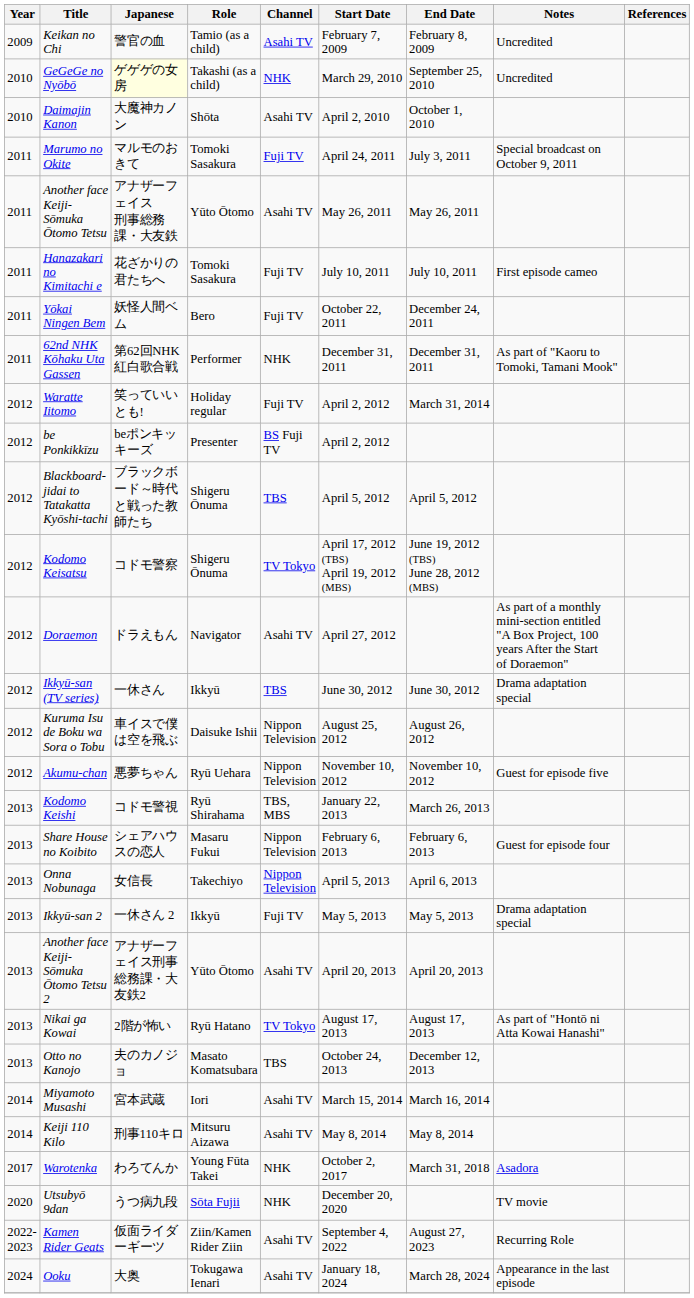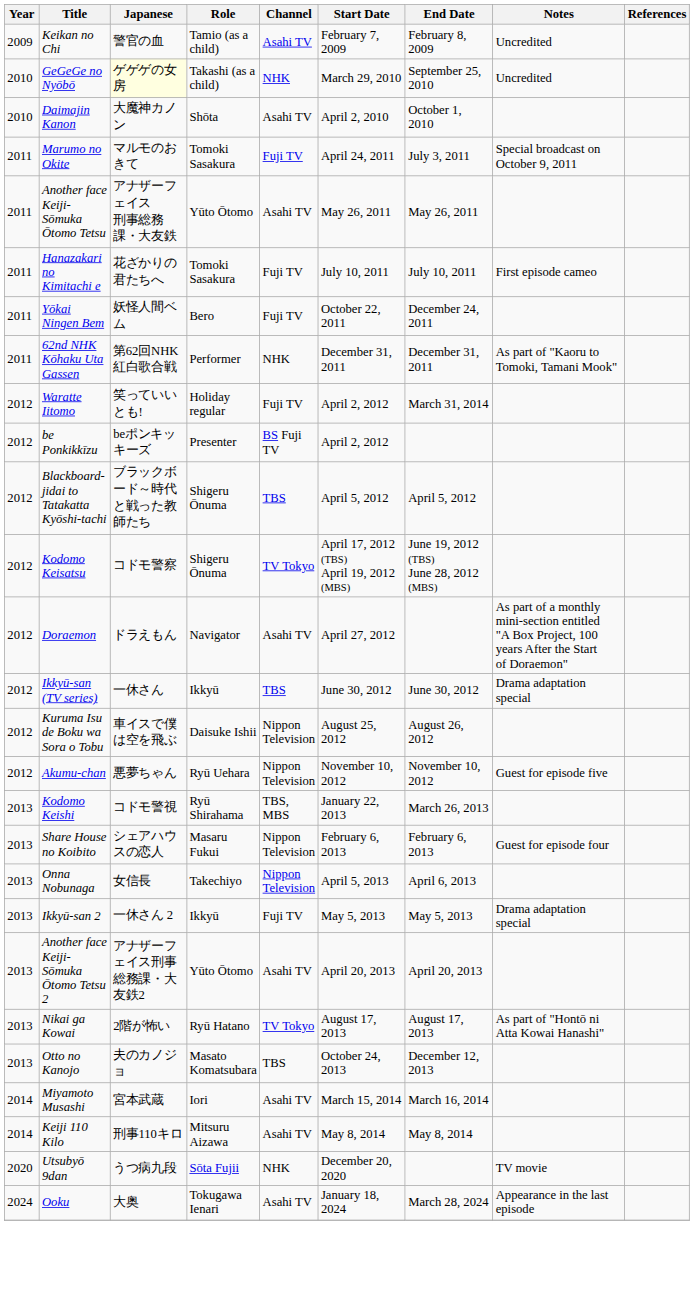 <table class="wikitable sortable">
 <tr>
 <th width=5.26%>Year</th>
 <th width=10.53%>Title</th>
 <th width=12.28%>Japanese</th>
 <th width=10.53%>Role</th>
 <th width=6.8%>Channel</th>
 <th class="unsortable" width=14.26%>Start Date</th>
 <th class="unsortable" width=14.26%>End Date</th>
 <th class="unsortable" width=22.81%>Notes</th>
 <th class="unsortable" width=5.25%>References</th>
 </tr>
 <tr>
 <td>2009</td>
 <td><em>Keikan no Chi</em></td>
 <td>警官の血</td>
 <td>Tamio (as a child)</td>
 <td><a href='#'>Asahi TV</a></td>
 <td>February 7, 2009</td>
 <td>February 8, 2009</td>
 <td>Uncredited</td>
 <td></td>
 </tr>
 <tr>
 <td>2010</td>
 <td><em><a href='#'>GeGeGe no Nyōbō</a></em></td>
 <td style="background: lightyellow;">ゲゲゲの女房</td>
 <td>Takashi (as a child)</td>
 <td><a href='#'>NHK</a></td>
 <td>March 29, 2010</td>
 <td>September 25, 2010</td>
 <td>Uncredited</td>
 <td></td>
 </tr>
 <tr>
 <td>2010</td>
 <td><em><a href='#'>Daimajin Kanon</a></em></td>
 <td>大魔神カノン</td>
 <td>Shōta</td>
 <td>Asahi TV</td>
 <td>April 2, 2010</td>
 <td>October 1, 2010</td>
 <td></td>
 <td></td>
 </tr>
 <tr>
 <td>2011</td>
 <td><em><a href='#'>Marumo no Okite</a></em></td>
 <td>マルモのおきて</td>
 <td>Tomoki Sasakura</td>
 <td><a href='#'>Fuji TV</a></td>
 <td>April 24, 2011</td>
 <td>July 3, 2011</td>
 <td>Special broadcast on October 9, 2011</td>
 <td></td>
 </tr>
 <tr>
 <td>2011</td>
 <td><em>Another face Keiji-Sōmuka Ōtomo Tetsu</em></td>
 <td>アナザーフェイス<br>刑事総務課・大友鉄</td>
 <td>Yūto Ōtomo</td>
 <td>Asahi TV</td>
 <td>May 26, 2011</td>
 <td>May 26, 2011</td>
 <td></td>
 <td></td>
 </tr>
 <tr>
 <td>2011</td>
 <td><em><a href='#'>Hanazakari no Kimitachi e</a></em></td>
 <td>花ざかりの君たちへ</td>
 <td>Tomoki Sasakura</td>
 <td>Fuji TV</td>
 <td>July 10, 2011</td>
 <td>July 10, 2011</td>
 <td>First episode cameo</td>
 <td></td>
 </tr>
 <tr>
 <td>2011</td>
 <td><em><a href='#'>Yōkai Ningen Bem</a></em></td>
 <td>妖怪人間ベム</td>
 <td>Bero</td>
 <td>Fuji TV</td>
 <td>October 22, 2011</td>
 <td>December 24, 2011</td>
 <td></td>
 <td>　　</td>
 </tr>
 <tr>
 <td>2011</td>
 <td><em><a href='#'>62nd NHK Kōhaku Uta Gassen</a></em></td>
 <td>第62回NHK紅白歌合戦</td>
 <td>Performer</td>
 <td>NHK</td>
 <td>December 31, 2011</td>
 <td>December 31, 2011</td>
 <td>As part of "Kaoru to Tomoki, Tamani Mook"</td>
 <td></td>
 </tr>
 <tr>
 <td>2012</td>
 <td><em><a href='#'>Waratte Iitomo</a></em></td>
 <td>笑っていいとも!</td>
 <td>Holiday regular</td>
 <td>Fuji TV</td>
 <td>April 2, 2012</td>
 <td>March 31, 2014</td>
 <td></td>
 <td></td>
 </tr>
 <tr>
 <td>2012</td>
 <td><em>be Ponkikkīzu</em></td>
 <td>beポンキッキーズ</td>
 <td>Presenter</td>
 <td><a href='#'>BS</a> Fuji TV</td>
 <td>April 2, 2012</td>
 <td></td>
 <td></td>
 <td></td>
 </tr>
 <tr>
 <td>2012</td>
 <td><em>Blackboard-jidai to Tatakatta Kyōshi-tachi</em></td>
 <td>ブラックボード～時代<br>と戦った教師たち</td>
 <td>Shigeru Ōnuma</td>
 <td><a href='#'>TBS</a></td>
 <td>April 5, 2012</td>
 <td>April 5, 2012</td>
 <td></td>
 <td></td>
 </tr>
 <tr>
 <td>2012</td>
 <td><em><a href='#'>Kodomo Keisatsu</a></em></td>
 <td>コドモ警察</td>
 <td>Shigeru Ōnuma</td>
 <td><a href='#'>TV Tokyo</a></td>
 <td>April 17, 2012 <small>(TBS)</small><br>April 19, 2012 <small>(MBS)</small></td>
 <td>June 19, 2012 <small>(TBS)</small><br>June 28, 2012 <small>(MBS)</small></td>
 <td></td>
 <td></td>
 </tr>
 <tr>
 <td>2012</td>
 <td><em><a href='#'>Doraemon</a></em></td>
 <td>ドラえもん</td>
 <td>Navigator</td>
 <td>Asahi TV</td>
 <td>April 27, 2012</td>
 <td></td>
 <td>As part of a monthly mini-section entitled <br> "A Box Project, 100 years After the Start <br> of Doraemon"</td>
 <td></td>
 </tr>
 <tr>
 <td>2012</td>
 <td><em><a href='#'>Ikkyū-san (TV series)</a></em></td>
 <td>一休さん</td>
 <td>Ikkyū</td>
 <td><a href='#'>TBS</a></td>
 <td>June 30, 2012</td>
 <td>June 30, 2012</td>
 <td>Drama adaptation special</td>
 <td></td>
 </tr>
 <tr>
 <td>2012</td>
 <td><em>Kuruma Isu de Boku wa Sora o Tobu</em></td>
 <td>車イスで僕は空を飛ぶ</td>
 <td>Daisuke Ishii</td>
 <td>Nippon Television</td>
 <td>August 25, 2012</td>
 <td>August 26, 2012</td>
 <td></td>
 <td></td>
 </tr>
 <tr>
 <td>2012</td>
 <td><em><a href='#'>Akumu-chan</a></em></td>
 <td>悪夢ちゃん</td>
 <td>Ryū Uehara</td>
 <td>Nippon Television</td>
 <td>November 10, 2012</td>
 <td>November 10, 2012</td>
 <td>Guest for episode five</td>
 <td></td>
 </tr>
 <tr>
 <td>2013</td>
 <td><em><a href='#'>Kodomo Keishi</a></em></td>
 <td>コドモ警視</td>
 <td>Ryū Shirahama</td>
 <td>TBS, MBS</td>
 <td>January 22, 2013</td>
 <td>March 26, 2013</td>
 <td></td>
 <td></td>
 </tr>
 <tr>
 <td>2013</td>
 <td><em>Share House no Koibito</em></td>
 <td>シェアハウスの恋人</td>
 <td>Masaru Fukui</td>
 <td>Nippon Television</td>
 <td>February 6, 2013</td>
 <td>February 6, 2013</td>
 <td>Guest for episode four</td>
 <td></td>
 </tr>
 <tr>
 <td>2013</td>
 <td><em>Onna Nobunaga</em></td>
 <td>女信長</td>
 <td>Takechiyo</td>
 <td><a href='#'>Nippon Television</a></td>
 <td>April 5, 2013</td>
 <td>April 6, 2013</td>
 <td></td>
 <td></td>
 </tr>
 <tr>
 <td>2013</td>
 <td><em>Ikkyū-san 2</em></td>
 <td>一休さん 2</td>
 <td>Ikkyū</td>
 <td>Fuji TV</td>
 <td>May 5, 2013</td>
 <td>May 5, 2013</td>
 <td>Drama adaptation special</td>
 <td></td>
 </tr>
 <tr>
 <td>2013</td>
 <td><em>Another face Keiji-Sōmuka Ōtomo Tetsu 2</em></td>
 <td>アナザーフェイス刑事総務課・大友鉄2</td>
 <td>Yūto Ōtomo</td>
 <td>Asahi TV</td>
 <td>April 20, 2013</td>
 <td>April 20, 2013</td>
 <td></td>
 <td></td>
 </tr>
 <tr>
 <td>2013</td>
 <td><em>Nikai ga Kowai</em></td>
 <td>2階が怖い</td>
 <td>Ryū Hatano</td>
 <td><a href='#'>TV Tokyo</a></td>
 <td>August 17, 2013</td>
 <td>August 17, 2013</td>
 <td>As part of "Hontō ni Atta Kowai Hanashi"</td>
 <td></td>
 </tr>
 <tr>
 <td>2013</td>
 <td><em>Otto no Kanojo</em></td>
 <td>夫のカノジョ</td>
 <td>Masato Komatsubara</td>
 <td>TBS</td>
 <td>October 24, 2013</td>
 <td>December 12, 2013</td>
 <td></td>
 <td></td>
 </tr>
 <tr>
 <td>2014</td>
 <td><em>Miyamoto Musashi</em></td>
 <td>宮本武蔵</td>
 <td>Iori</td>
 <td>Asahi TV</td>
 <td>March 15, 2014</td>
 <td>March 16, 2014</td>
 <td></td>
 <td></td>
 </tr>
 <tr>
 <td>2014</td>
 <td><em>Keiji 110 Kilo</em></td>
 <td>刑事110キロ</td>
 <td>Mitsuru Aizawa</td>
 <td>Asahi TV</td>
 <td>May 8, 2014</td>
 <td>May 8, 2014</td>
 <td></td>
 <td></td>
 </tr>
 <tr>
-<td>2017</td>
-<td><em><a href='#'>Warotenka</a></em></td>
-<td>わろてんか</td>
-<td>Young Fūta Takei</td>
-<td>NHK</td>
-<td>October 2, 2017</td>
-<td>March 31, 2018</td>
-<td><a href='#'>Asadora</a></td>
-<td></td>
-</tr>
-<tr>
 <td>2020</td>
 <td><em>Utsubyō 9dan</em></td>
 <td>うつ病九段</td>
 <td><a href='#'>Sōta Fujii</a></td>
 <td>NHK</td>
 <td>December 20, 2020</td>
 <td></td>
 <td>TV movie</td>
-<td></td>
-</tr>
-<tr>
-<td>2022-2023</td>
-<td><em><a href='#'>Kamen Rider Geats</a></em></td>
-<td>仮面ライダーギーツ</td>
-<td>Ziin/Kamen Rider Ziin</td>
-<td>Asahi TV</td>
-<td>September 4, 2022</td>
-<td>August 27,  2023</td>
-<td>Recurring Role</td>
 <td></td>
 </tr>
 <tr>
 <td>2024</td>
 <td><em><a href='#'>Ooku</a></em></td>
 <td>大奥</td>
 <td>Tokugawa Ienari</td>
 <td>Asahi TV</td>
 <td>January 18, 2024</td>
 <td>March 28, 2024</td>
 <td>Appearance in the last episode</td>
 <td></td>
 </tr>
 <tr>
 </tr>
 </table>
